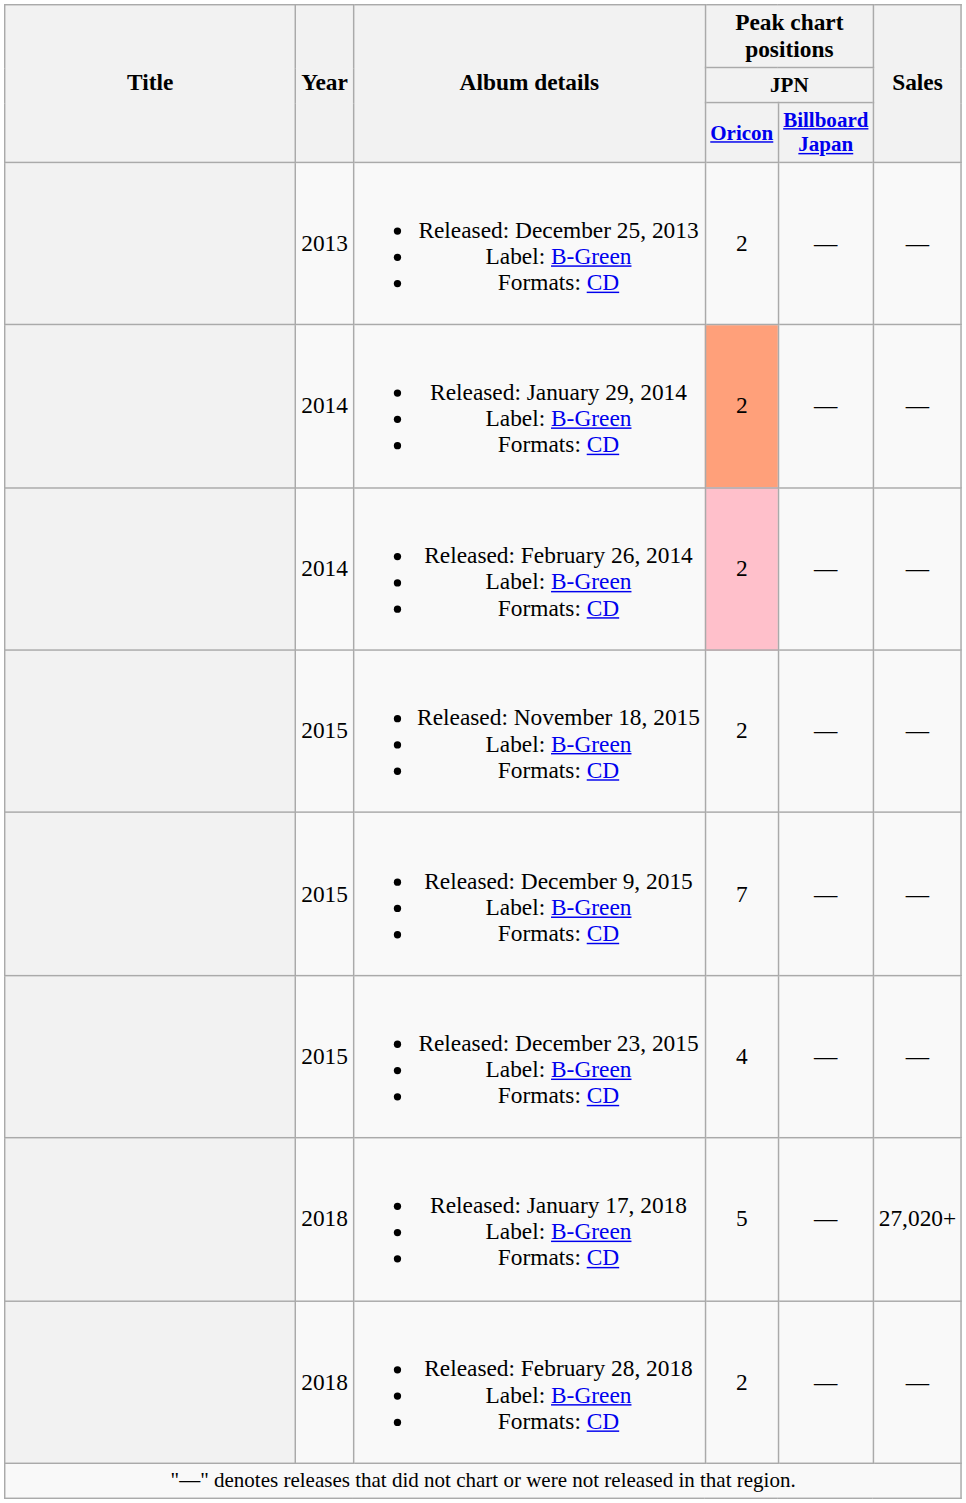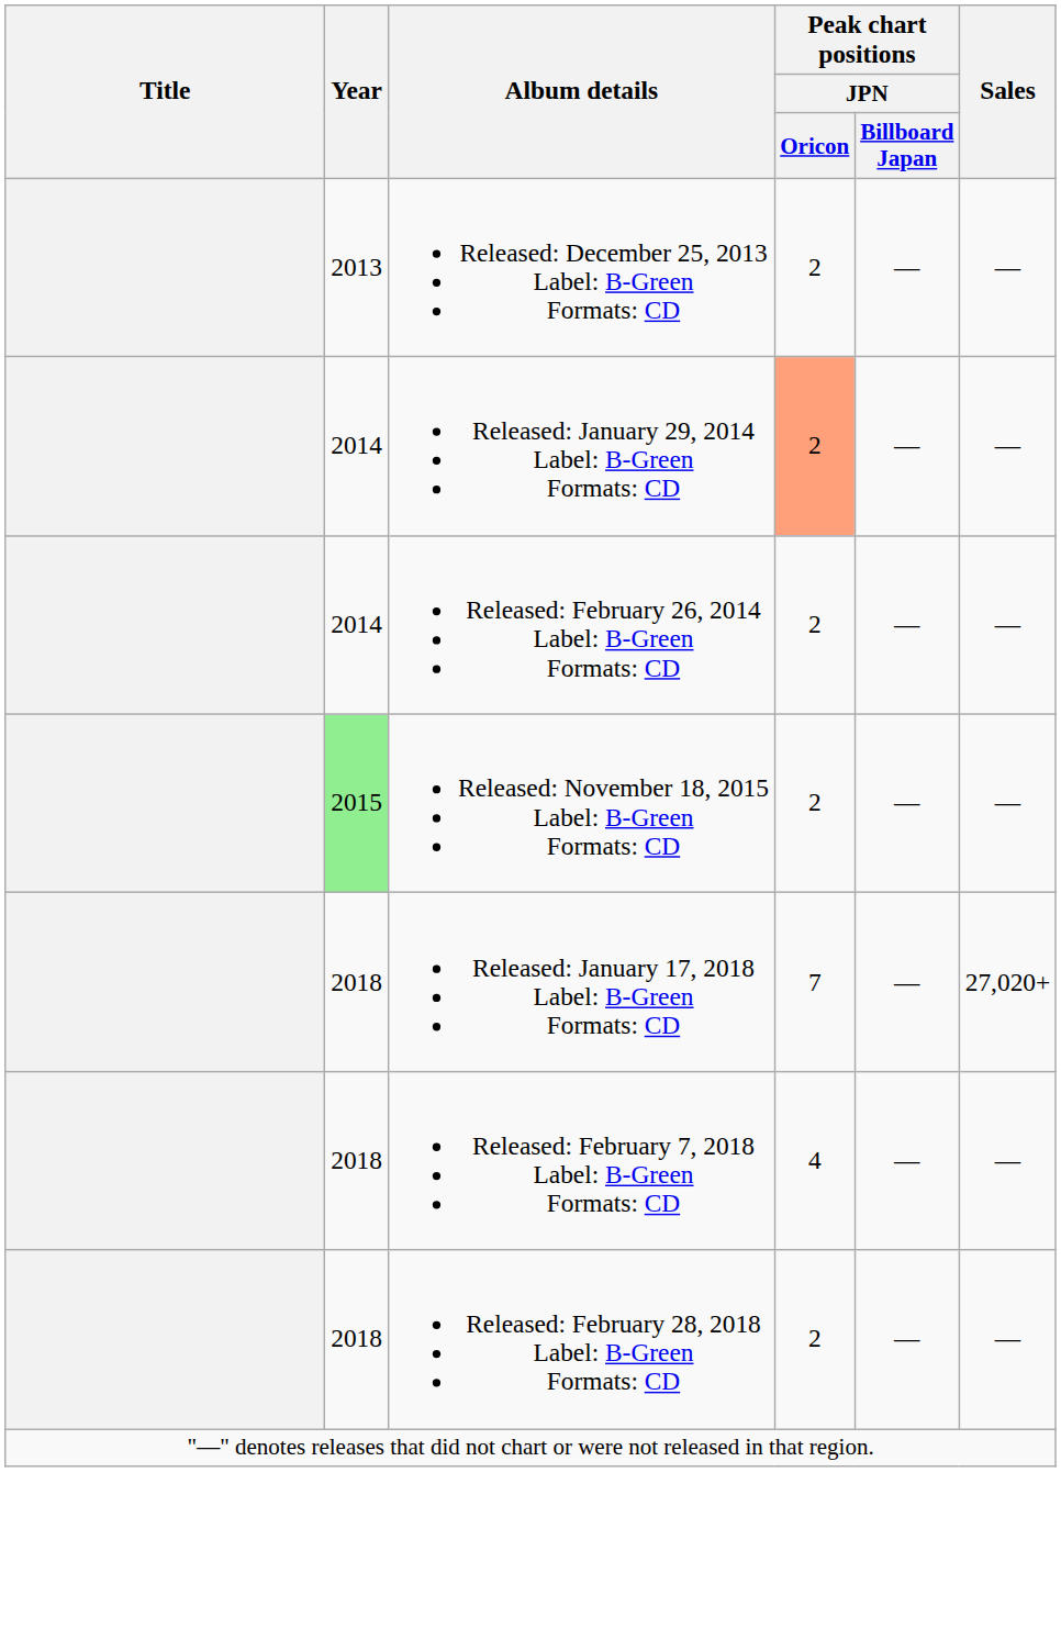 <table class="wikitable plainrowheaders" style="text-align:center;">
 <tr>
 <th scope="col" rowspan="3" style="width:12em;">Title</th>
 <th scope="col" rowspan="3">Year</th>
 <th scope="col" rowspan="3">Album details</th>
 <th scope="col" colspan="2">Peak chart positions</th>
 <th scope="col" rowspan="3">Sales</th>
 </tr>
 <tr>
 <th scope="col" style="width:3em;font-size:90%;" colspan="2">JPN</th>
 </tr>
 <tr>
 <th scope="col" style="width:3em;font-size:90%;"><a href='#'>Oricon</a></th>
 <th scope="col" style="width:3em;font-size:90%;"><a href='#'>Billboard Japan</a></th>
 </tr>
 <tr>
 <th scope="row"></th>
 <td>2013</td>
 <td><br><ul><li>Released: December 25, 2013</li><li>Label: <a href='#'>B-Green</a></li><li>Formats: <a href='#'>CD</a></li></ul></td>
 <td>2</td>
 <td>—</td>
 <td>—</td>
 </tr>
 <tr>
 <th scope="row"></th>
 <td>2014</td>
 <td><br><ul><li>Released: January 29, 2014</li><li>Label: <a href='#'>B-Green</a></li><li>Formats: <a href='#'>CD</a></li></ul></td>
 <td style="background: lightsalmon;">2</td>
 <td>—</td>
 <td>—</td>
 </tr>
 <tr>
 <th scope="row"></th>
 <td>2014</td>
 <td><br><ul><li>Released: February 26, 2014</li><li>Label: <a href='#'>B-Green</a></li><li>Formats: <a href='#'>CD</a></li></ul></td>
-<td style="background: pink;">2</td>
+<td>2</td>
 <td>—</td>
 <td>—</td>
 </tr>
 <tr>
 <th scope="row"></th>
-<td>2015</td>
+<td style="background: lightgreen;">2015</td>
 <td><br><ul><li>Released: November 18, 2015</li><li>Label: <a href='#'>B-Green</a></li><li>Formats: <a href='#'>CD</a></li></ul></td>
 <td>2</td>
 <td>—</td>
 <td>—</td>
 </tr>
 <tr>
 <th scope="row"></th>
-<td>2015</td>
-<td><br><ul><li>Released: December 9, 2015</li><li>Label: <a href='#'>B-Green</a></li><li>Formats: <a href='#'>CD</a></li></ul></td>
+<td>2018</td>
+<td><br><ul><li>Released: January 17, 2018</li><li>Label: <a href='#'>B-Green</a></li><li>Formats: <a href='#'>CD</a></li></ul></td>
 <td>7</td>
 <td>—</td>
-<td>—</td>
-</tr>
-<tr>
-<th scope="row"></th>
-<td>2015</td>
-<td><br><ul><li>Released: December 23, 2015</li><li>Label: <a href='#'>B-Green</a></li><li>Formats: <a href='#'>CD</a></li></ul></td>
-<td>4</td>
-<td>—</td>
-<td>—</td>
+<td>27,020+</td>
 </tr>
 <tr>
 <th scope="row"></th>
 <td>2018</td>
-<td><br><ul><li>Released: January 17, 2018</li><li>Label: <a href='#'>B-Green</a></li><li>Formats: <a href='#'>CD</a></li></ul></td>
-<td>5</td>
+<td><br><ul><li>Released: February 7, 2018</li><li>Label: <a href='#'>B-Green</a></li><li>Formats: <a href='#'>CD</a></li></ul></td>
+<td>4</td>
 <td>—</td>
-<td>27,020+</td>
+<td>—</td>
 </tr>
 <tr>
 <th scope="row"></th>
 <td>2018</td>
 <td><br><ul><li>Released: February 28, 2018</li><li>Label: <a href='#'>B-Green</a></li><li>Formats: <a href='#'>CD</a></li></ul></td>
 <td>2</td>
 <td>—</td>
 <td>—</td>
 </tr>
 <tr>
 <td colspan="6" style="font-size:90%;">"—" denotes releases that did not chart or were not released in that region.</td>
 </tr>
 </table>
